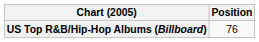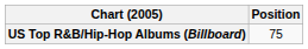 <table class="wikitable plainrowheaders" style="text-align:center">
 <tr>
 <th scope="col">Chart (2005)</th>
 <th scope="col">Position</th>
 </tr>
 <tr>
 <th scope="row">US Top R&B/Hip-Hop Albums (<em>Billboard</em>)</th>
-<td>76</td>
+<td>75</td>
 </tr>
 </table>
